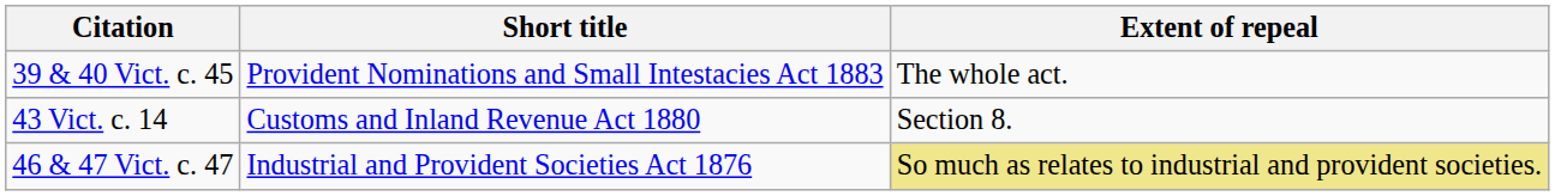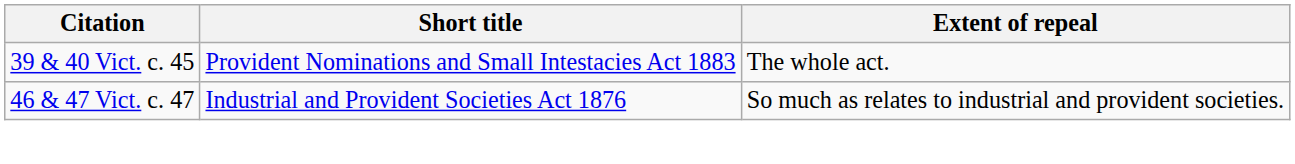 <table class="wikitable">
 <tr>
 <th>Citation</th>
 <th>Short title</th>
 <th>Extent of repeal</th>
 </tr>
 <tr>
 <td><a href='#'>39 & 40 Vict.</a> c. 45</td>
 <td><a href='#'>Provident Nominations and Small Intestacies Act 1883</a></td>
 <td>The whole act.</td>
 </tr>
 <tr>
-<td><a href='#'>43 Vict.</a> c. 14</td>
-<td><a href='#'>Customs and Inland Revenue Act 1880</a></td>
-<td>Section 8.</td>
-</tr>
-<tr>
 <td><a href='#'>46 & 47 Vict.</a> c. 47</td>
 <td><a href='#'>Industrial and Provident Societies Act 1876</a></td>
-<td style="background: khaki;">So much as relates to industrial and provident societies.</td>
+<td>So much as relates to industrial and provident societies.</td>
 </tr>
 </table>
